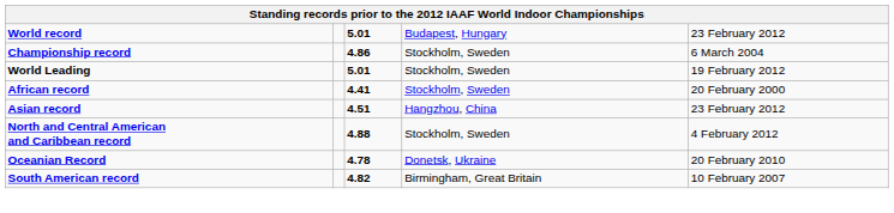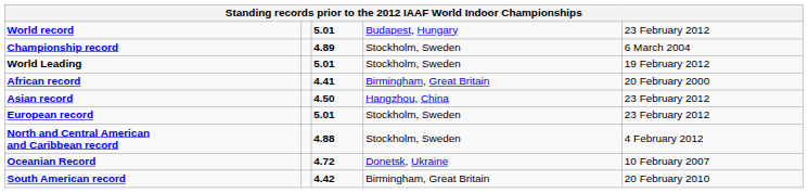 <table class="wikitable" width=75%>
 <tr>
 <th colspan="5">Standing records prior to the 2012 IAAF World Indoor Championships</th>
 </tr>
 <tr>
 <td><strong><a href='#'>World record</a></strong></td>
 <td></td>
 <td><strong>5.01</strong></td>
 <td><a href='#'>Budapest</a>, <a href='#'>Hungary</a></td>
 <td>23 February 2012</td>
 </tr>
 <tr>
 <td><strong><a href='#'>Championship record</a></strong></td>
 <td></td>
-<td><strong>4.86</strong></td>
+<td><strong>4.89</strong></td>
 <td>Stockholm, Sweden</td>
 <td>6 March 2004</td>
 </tr>
 <tr>
 <td><strong>World Leading</strong></td>
 <td></td>
 <td><strong>5.01</strong></td>
 <td>Stockholm, Sweden</td>
 <td>19 February 2012</td>
 </tr>
 <tr>
 <td><strong><a href='#'>African record</a></strong></td>
 <td></td>
 <td><strong>4.41</strong></td>
-<td><a href='#'>Stockholm</a>, <a href='#'>Sweden</a></td>
+<td><a href='#'>Birmingham</a>, <a href='#'>Great Britain</a></td>
 <td>20 February 2000</td>
 </tr>
 <tr>
 <td><strong><a href='#'>Asian record</a></strong></td>
 <td></td>
-<td><strong>4.51</strong></td>
+<td><strong>4.50</strong></td>
 <td><a href='#'>Hangzhou</a>, <a href='#'>China</a></td>
+<td>23 February 2012</td>
+</tr>
+<tr>
+<td><strong><a href='#'>European record</a></strong></td>
+<td></td>
+<td><strong>5.01</strong></td>
+<td>Stockholm, Sweden</td>
 <td>23 February 2012</td>
 </tr>
 <tr>
 <td><strong><a href='#'>North and Central American <br>and Caribbean record</a></strong></td>
 <td></td>
 <td><strong>4.88</strong></td>
 <td>Stockholm, Sweden</td>
 <td>4 February 2012</td>
 </tr>
 <tr>
 <td><strong><a href='#'>Oceanian Record</a></strong></td>
 <td></td>
-<td><strong>4.78</strong></td>
+<td><strong>4.72</strong></td>
 <td><a href='#'>Donetsk</a>, <a href='#'>Ukraine</a></td>
-<td>20 February 2010</td>
+<td>10 February 2007</td>
 </tr>
 <tr>
 <td><strong><a href='#'>South American record</a></strong></td>
 <td></td>
-<td><strong>4.82</strong></td>
+<td><strong>4.42</strong></td>
 <td>Birmingham, Great Britain</td>
-<td>10 February 2007</td>
+<td>20 February 2010</td>
 </tr>
 </table>
